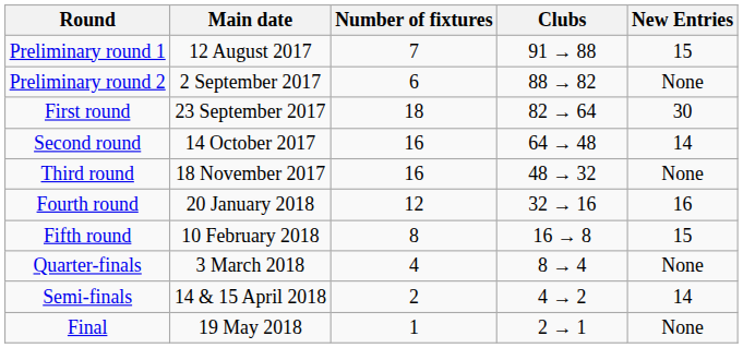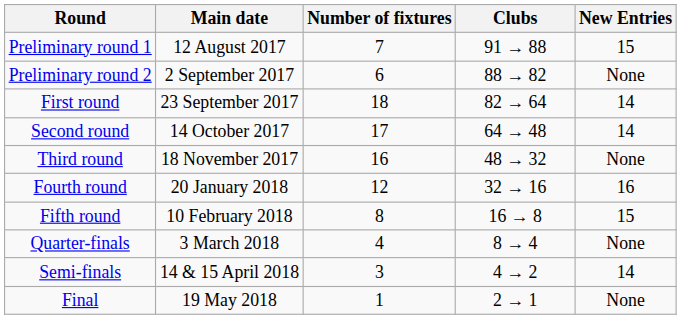 <table class="wikitable" style="text-align:center">
 <tr>
 <th>Round</th>
 <th>Main date</th>
 <th>Number of fixtures</th>
 <th style="width:100px">Clubs</th>
 <th>New Entries</th>
 </tr>
 <tr>
 <td><a href='#'>Preliminary round 1</a></td>
 <td>12 August 2017</td>
 <td>7</td>
 <td>91 → 88</td>
 <td>15</td>
 </tr>
 <tr>
 <td><a href='#'>Preliminary round 2</a></td>
 <td>2 September 2017</td>
 <td>6</td>
 <td>88 → 82</td>
 <td>None</td>
 </tr>
 <tr>
 <td><a href='#'>First round</a></td>
 <td>23 September 2017</td>
 <td>18</td>
 <td>82 → 64</td>
-<td>30</td>
+<td>14</td>
 </tr>
 <tr>
 <td><a href='#'>Second round</a></td>
 <td>14 October 2017</td>
-<td>16</td>
+<td>17</td>
 <td>64 → 48</td>
 <td>14</td>
 </tr>
 <tr>
 <td><a href='#'>Third round</a></td>
 <td>18 November 2017</td>
 <td>16</td>
 <td>48 → 32</td>
 <td>None</td>
 </tr>
 <tr>
 <td><a href='#'>Fourth round</a></td>
 <td>20 January 2018</td>
 <td>12</td>
 <td>32 → 16</td>
 <td>16</td>
 </tr>
 <tr>
 <td><a href='#'>Fifth round</a></td>
 <td>10 February 2018</td>
 <td>8</td>
 <td>16 → 8</td>
 <td>15</td>
 </tr>
 <tr>
 <td><a href='#'>Quarter-finals</a></td>
 <td>3 March 2018</td>
 <td>4</td>
 <td>8 → 4</td>
 <td>None</td>
 </tr>
 <tr>
 <td><a href='#'>Semi-finals</a></td>
 <td>14 & 15 April 2018</td>
-<td>2</td>
+<td>3</td>
 <td>4 → 2</td>
 <td>14</td>
 </tr>
 <tr>
 <td><a href='#'>Final</a></td>
 <td>19 May 2018</td>
 <td>1</td>
 <td>2 → 1</td>
 <td>None</td>
 </tr>
 </table>
